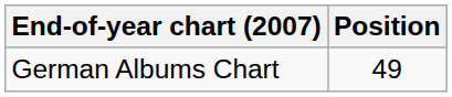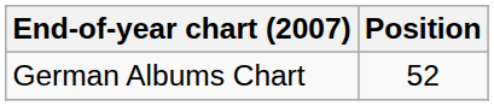 <table class="wikitable sortable">
 <tr>
 <th>End-of-year chart (2007)</th>
 <th style="text-align:center;">Position</th>
 </tr>
 <tr>
 <td>German Albums Chart</td>
-<td style="text-align:center;">49</td>
+<td style="text-align:center;">52</td>
 </tr>
 </table>
